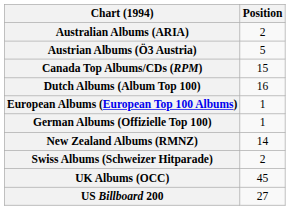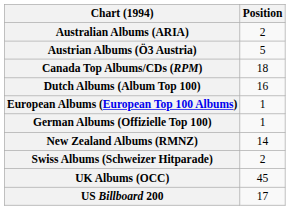 <table class="wikitable sortable plainrowheaders" style="text-align:center">
 <tr>
 <th scope="col">Chart (1994)</th>
 <th scope="col">Position</th>
 </tr>
 <tr>
 <th scope="row">Australian Albums (ARIA)</th>
 <td>2</td>
 </tr>
 <tr>
 <th scope="row">Austrian Albums (Ö3 Austria)</th>
 <td>5</td>
 </tr>
 <tr>
 <th scope="row">Canada Top Albums/CDs (<em>RPM</em>)</th>
-<td>15</td>
+<td>18</td>
 </tr>
 <tr>
 <th scope="row">Dutch Albums (Album Top 100)</th>
 <td>16</td>
 </tr>
 <tr>
 <th scope="row">European Albums (<a href='#'>European Top 100 Albums</a>)</th>
 <td>1</td>
 </tr>
 <tr>
 <th scope="row">German Albums (Offizielle Top 100)</th>
 <td>1</td>
 </tr>
 <tr>
 <th scope="row">New Zealand Albums (RMNZ)</th>
 <td>14</td>
 </tr>
 <tr>
 <th scope="row">Swiss Albums (Schweizer Hitparade)</th>
 <td>2</td>
 </tr>
 <tr>
 <th scope="row">UK Albums (OCC)</th>
 <td>45</td>
 </tr>
 <tr>
 <th scope="row">US <em>Billboard</em> 200</th>
-<td>27</td>
+<td>17</td>
 </tr>
 </table>
